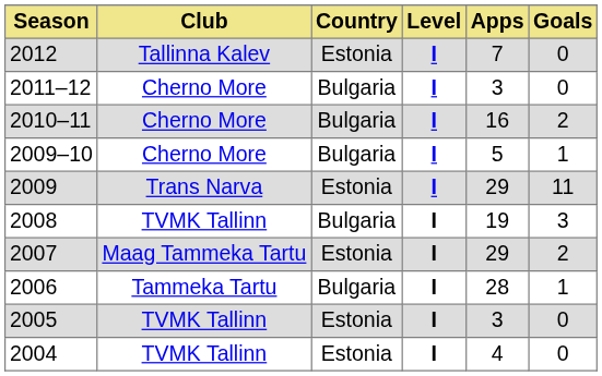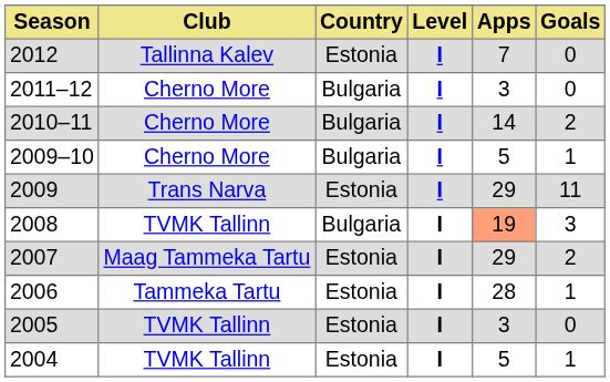 <table border=1 cellpadding=3 style="border-collapse: collapse;">
 <tr align=center style=background:#efefefe>
 </tr>
 <tr ---- bgcolor="#F0E68C" align="center">
 <th>Season</th>
 <th>Club</th>
 <th>Country</th>
 <th>Level</th>
 <th>Apps</th>
 <th>Goals</th>
 </tr>
 <tr bgcolor=#dddddd>
 <td>2012</td>
 <td align=center><a href='#'>Tallinna Kalev</a></td>
 <td align=center>Estonia</td>
 <td align=center><strong><a href='#'>I</a></strong></td>
 <td align=center>7</td>
 <td align=center>0</td>
 </tr>
 <tr>
 <td>2011–12</td>
 <td align=center><a href='#'>Cherno More</a></td>
 <td align=center>Bulgaria</td>
 <td align=center><strong><a href='#'>I</a></strong></td>
 <td align=center>3</td>
 <td align=center>0</td>
 </tr>
 <tr bgcolor=#dddddd>
 <td>2010–11</td>
 <td align=center><a href='#'>Cherno More</a></td>
 <td align=center>Bulgaria</td>
 <td align=center><strong><a href='#'>I</a></strong></td>
-<td align=center>16</td>
+<td align=center>14</td>
 <td align=center>2</td>
 </tr>
 <tr>
 <td>2009–10</td>
 <td align=center><a href='#'>Cherno More</a></td>
 <td align=center>Bulgaria</td>
 <td align=center><strong><a href='#'>I</a></strong></td>
 <td align=center>5</td>
 <td align=center>1</td>
 </tr>
 <tr bgcolor=#dddddd>
 <td>2009</td>
 <td align=center><a href='#'>Trans Narva</a></td>
 <td align=center>Estonia</td>
 <td align=center><strong><a href='#'>I</a></strong></td>
 <td align=center>29</td>
 <td align=center>11</td>
 </tr>
 <tr>
 <td>2008</td>
 <td align=center><a href='#'>TVMK Tallinn</a></td>
 <td align=center>Bulgaria</td>
 <td align=center><strong>I</strong></td>
-<td align=center>19</td>
+<td align=center style="background: lightsalmon;">19</td>
 <td align=center>3</td>
 </tr>
 <tr bgcolor=#dddddd>
 <td>2007</td>
 <td align=center><a href='#'>Maag Tammeka Tartu</a></td>
 <td align=center>Estonia</td>
 <td align=center><strong>I</strong></td>
 <td align=center>29</td>
 <td align=center>2</td>
 </tr>
 <tr>
 <td>2006</td>
 <td align=center><a href='#'>Tammeka Tartu</a></td>
-<td align=center>Bulgaria</td>
+<td align=center>Estonia</td>
 <td align=center><strong>I</strong></td>
 <td align=center>28</td>
 <td align=center>1</td>
 </tr>
 <tr bgcolor=#dddddd>
 <td>2005</td>
 <td align=center><a href='#'>TVMK Tallinn</a></td>
 <td align=center>Estonia</td>
 <td align=center><strong>I</strong></td>
 <td align=center>3</td>
 <td align=center>0</td>
 </tr>
 <tr>
 <td>2004</td>
 <td align=center><a href='#'>TVMK Tallinn</a></td>
 <td align=center>Estonia</td>
 <td align=center><strong>I</strong></td>
-<td align=center>4</td>
-<td align=center>0</td>
+<td align=center>5</td>
+<td align=center>1</td>
 </tr>
 </table>
